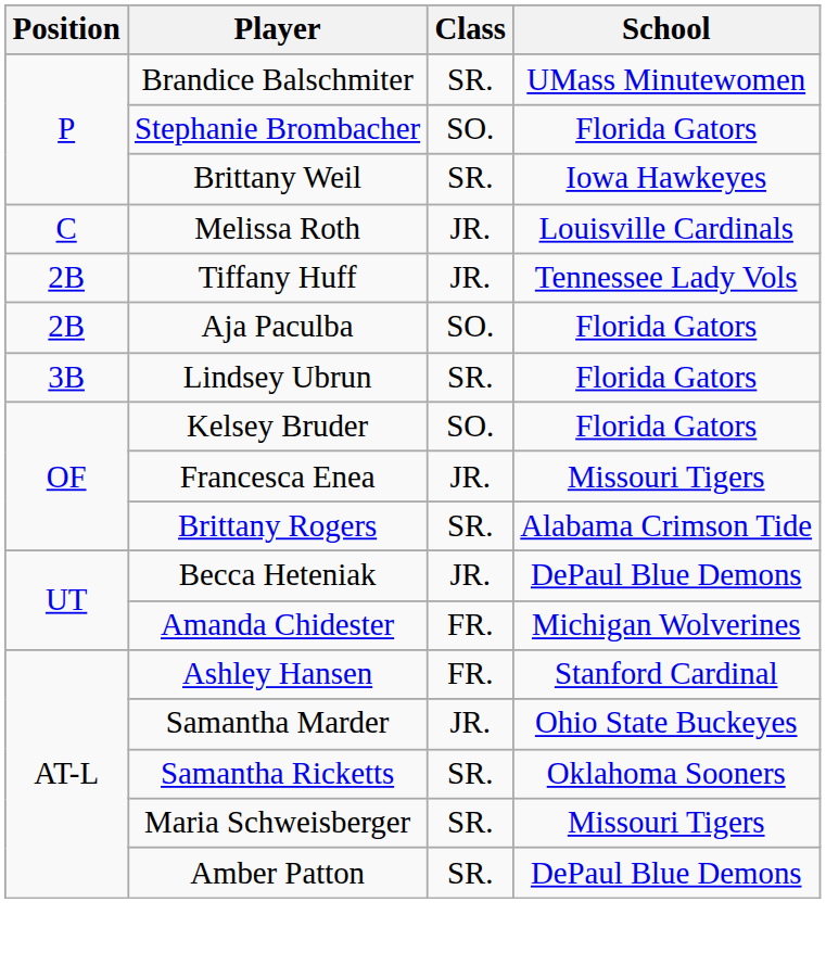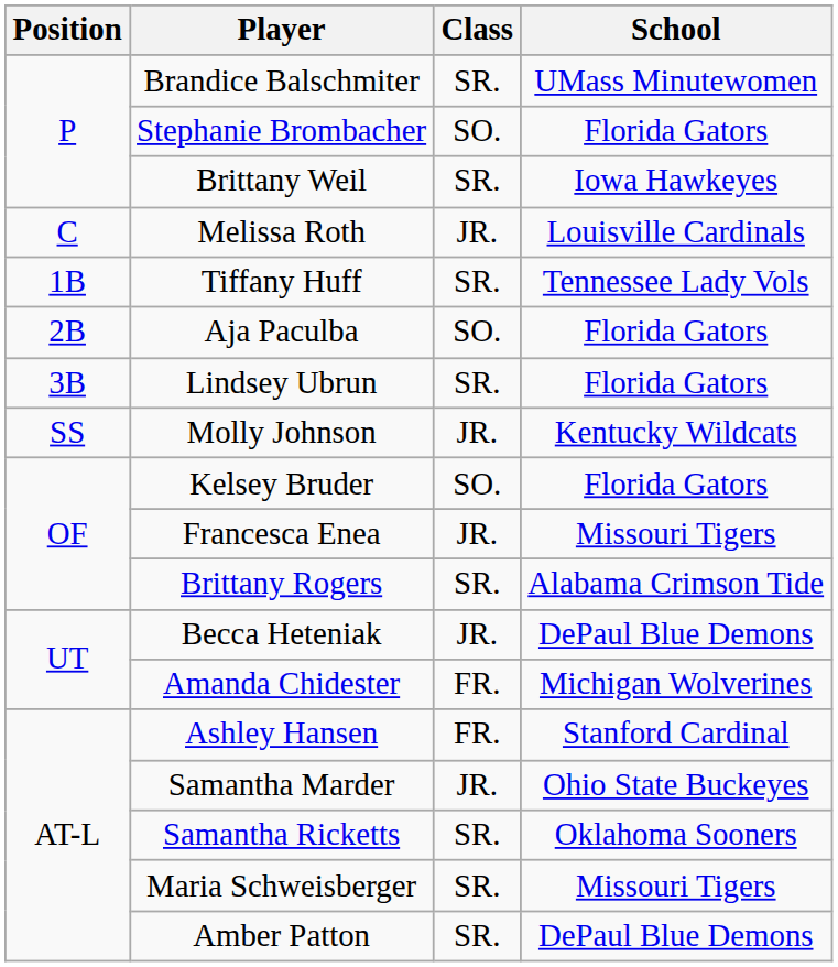 <table class="wikitable">
 <tr>
 <th>Position</th>
 <th>Player</th>
 <th>Class</th>
 <th>School</th>
 </tr>
 <tr align=center>
 <td rowspan=3><a href='#'>P</a></td>
 <td>Brandice Balschmiter</td>
 <td>SR.</td>
 <td><a href='#'>UMass Minutewomen</a></td>
 </tr>
 <tr align=center>
 <td><a href='#'>Stephanie Brombacher</a></td>
 <td>SO.</td>
 <td><a href='#'>Florida Gators</a></td>
 </tr>
 <tr align=center>
 <td>Brittany Weil</td>
 <td>SR.</td>
 <td><a href='#'>Iowa Hawkeyes</a></td>
 </tr>
 <tr align=center>
 <td rowspan=1><a href='#'>C</a></td>
 <td>Melissa Roth</td>
 <td>JR.</td>
 <td><a href='#'>Louisville Cardinals</a></td>
 </tr>
 <tr align=center>
-<td rowspan=1><a href='#'>2B</a></td>
+<td rowspan=1><a href='#'>1B</a></td>
 <td>Tiffany Huff</td>
-<td>JR.</td>
+<td>SR.</td>
 <td><a href='#'>Tennessee Lady Vols</a></td>
 </tr>
 <tr align=center>
 <td rowspan=1><a href='#'>2B</a></td>
 <td>Aja Paculba</td>
 <td>SO.</td>
 <td><a href='#'>Florida Gators</a></td>
 </tr>
 <tr align=center>
 <td rowspan=1><a href='#'>3B</a></td>
 <td>Lindsey Ubrun</td>
 <td>SR.</td>
 <td><a href='#'>Florida Gators</a></td>
+</tr>
+<tr align=center>
+<td rowspan=1><a href='#'>SS</a></td>
+<td>Molly Johnson</td>
+<td>JR.</td>
+<td><a href='#'>Kentucky Wildcats</a></td>
 </tr>
 <tr align=center>
 <td rowspan=3><a href='#'>OF</a></td>
 <td>Kelsey Bruder</td>
 <td>SO.</td>
 <td><a href='#'>Florida Gators</a></td>
 </tr>
 <tr align=center>
 <td>Francesca Enea</td>
 <td>JR.</td>
 <td><a href='#'>Missouri Tigers</a></td>
 </tr>
 <tr align=center>
 <td><a href='#'>Brittany Rogers</a></td>
 <td>SR.</td>
 <td><a href='#'>Alabama Crimson Tide</a></td>
 </tr>
 <tr align=center>
 <td rowspan=2><a href='#'>UT</a></td>
 <td>Becca Heteniak</td>
 <td>JR.</td>
 <td><a href='#'>DePaul Blue Demons</a></td>
 </tr>
 <tr align=center>
 <td><a href='#'>Amanda Chidester</a></td>
 <td>FR.</td>
 <td><a href='#'>Michigan Wolverines</a></td>
 </tr>
 <tr align=center>
 <td rowspan=5>AT-L</td>
 <td><a href='#'>Ashley Hansen</a></td>
 <td>FR.</td>
 <td><a href='#'>Stanford Cardinal</a></td>
 </tr>
 <tr align=center>
 <td>Samantha Marder</td>
 <td>JR.</td>
 <td><a href='#'>Ohio State Buckeyes</a></td>
 </tr>
 <tr align=center>
 <td><a href='#'>Samantha Ricketts</a></td>
 <td>SR.</td>
 <td><a href='#'>Oklahoma Sooners</a></td>
 </tr>
 <tr align=center>
 <td>Maria Schweisberger</td>
 <td>SR.</td>
 <td><a href='#'>Missouri Tigers</a></td>
 </tr>
 <tr align=center>
 <td>Amber Patton</td>
 <td>SR.</td>
 <td><a href='#'>DePaul Blue Demons</a></td>
 </tr>
 </table>
